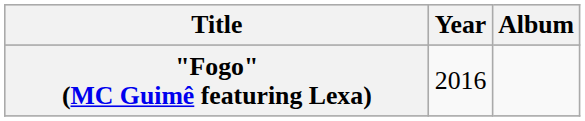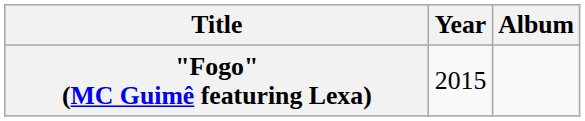 <table class="wikitable plainrowheaders" style="text-align:center;">
 <tr>
 <th scope="col" rowspan="1" style="width:16em;">Title</th>
 <th scope="col" rowspan="1">Year</th>
 <th scope="col" rowspan="1">Album</th>
 </tr>
 <tr>
 <th scope="row">"Fogo"<br><span> (<a href='#'>MC Guimê</a> featuring  Lexa)</span></th>
-<td>2016</td>
+<td>2015</td>
 <td></td>
 </tr>
 </table>
